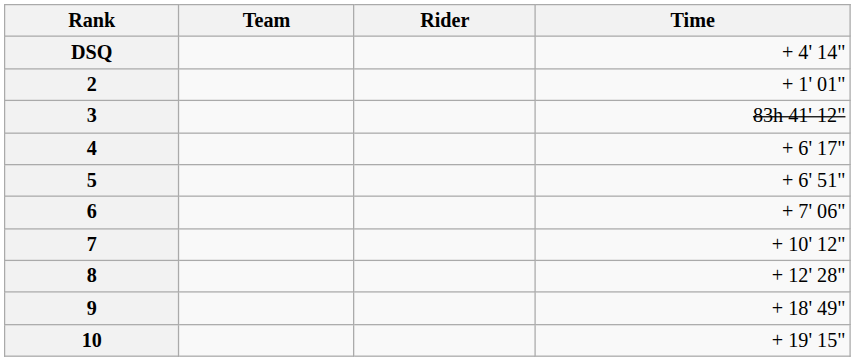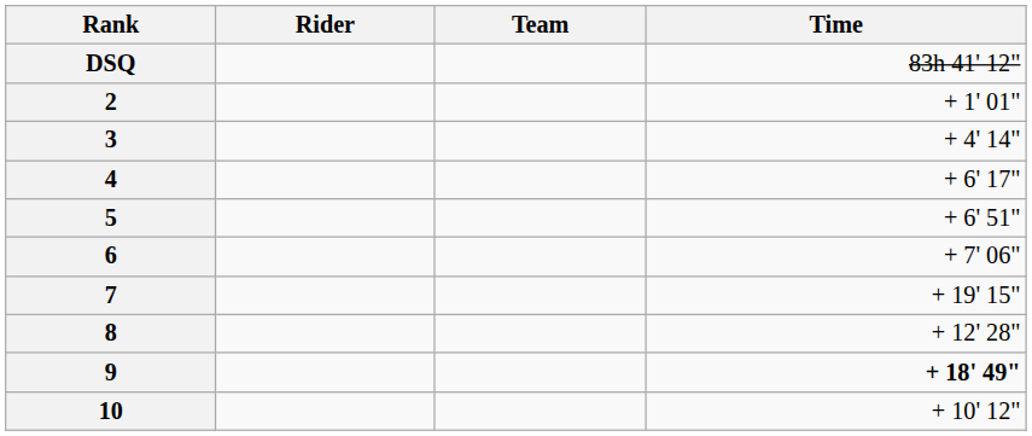 <table class="wikitable" style="width:42em;margin-bottom:0;">
 <tr>
 <th scope="col">Rank</th>
+<th scope="col">Rider</th>
 <th scope="col">Team</th>
-<th scope="col">Rider</th>
 <th scope="col">Time</th>
 </tr>
 <tr>
 <th scope="row">DSQ</th>
 <td><s></s></td>
 <td><s></s></td>
-<td style="text-align:right;">+ 4' 14"</td>
+<td style="text-align:right;"><s>83h 41' 12"</s></td>
 </tr>
 <tr>
 <th scope="row">2</th>
 <td></td>
 <td></td>
 <td style="text-align:right;">+ 1' 01"</td>
 </tr>
 <tr>
 <th scope="row">3</th>
+<td> </td>
 <td></td>
-<td> </td>
-<td style="text-align:right;"><s>83h 41' 12"</s></td>
+<td style="text-align:right;">+ 4' 14"</td>
 </tr>
 <tr>
 <th scope="row">4</th>
 <td></td>
 <td></td>
 <td style="text-align:right;">+ 6' 17"</td>
 </tr>
 <tr>
 <th scope="row">5</th>
 <td></td>
 <td></td>
 <td style="text-align:right;">+ 6' 51"</td>
 </tr>
 <tr>
 <th scope="row">6</th>
 <td></td>
 <td></td>
 <td style="text-align:right;">+ 7' 06"</td>
 </tr>
 <tr>
 <th scope="row">7</th>
 <td></td>
 <td></td>
-<td style="text-align:right;">+ 10' 12"</td>
+<td style="text-align:right;">+ 19' 15"</td>
 </tr>
 <tr>
 <th scope="row">8</th>
 <td></td>
 <td></td>
 <td style="text-align:right;">+ 12' 28"</td>
 </tr>
 <tr>
 <th scope="row">9</th>
 <td></td>
 <td></td>
-<td style="text-align:right;">+ 18' 49"</td>
+<td style="text-align:right;"><strong>+ 18' 49"</strong></td>
 </tr>
 <tr>
 <th scope="row">10</th>
 <td></td>
 <td></td>
-<td style="text-align:right;">+ 19' 15"</td>
+<td style="text-align:right;">+ 10' 12"</td>
 </tr>
 </table>
